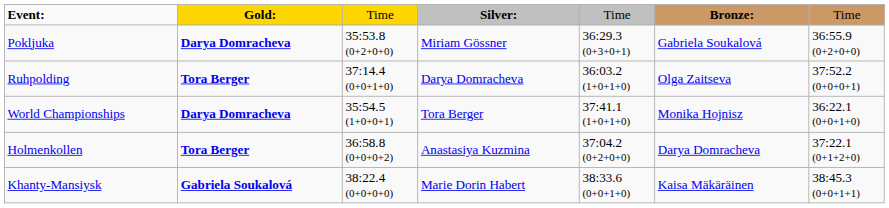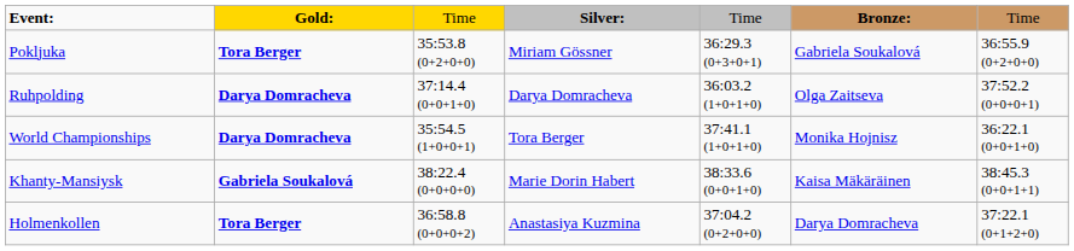 <table class="wikitable" width=85%>
 <tr>
 <td><strong>Event:</strong></td>
 <td style="text-align:center;background-color:gold;"><strong>Gold:</strong></td>
 <td style="text-align:center;background-color:gold;">Time</td>
 <td style="text-align:center;background-color:silver;"><strong>Silver:</strong></td>
 <td style="text-align:center;background-color:silver;">Time</td>
 <td style="text-align:center;background-color:#CC9966;"><strong>Bronze:</strong></td>
 <td style="text-align:center;background-color:#CC9966;">Time</td>
 </tr>
 <tr>
 <td><a href='#'>Pokljuka</a><br></td>
-<td><strong><a href='#'>Darya Domracheva</a></strong><br><small></small></td>
+<td><strong><a href='#'>Tora Berger</a></strong><br><small></small></td>
 <td>35:53.8<br><small>(0+2+0+0)</small></td>
 <td><a href='#'>Miriam Gössner</a><br><small></small></td>
 <td>36:29.3<br><small>(0+3+0+1)</small></td>
 <td><a href='#'>Gabriela Soukalová</a><br><small></small></td>
 <td>36:55.9<br><small>(0+2+0+0)</small></td>
 </tr>
 <tr>
 <td><a href='#'>Ruhpolding</a><br></td>
-<td><strong><a href='#'>Tora Berger</a></strong><br><small></small></td>
+<td><strong><a href='#'>Darya Domracheva</a></strong><br><small></small></td>
 <td>37:14.4<br><small>(0+0+1+0)</small></td>
 <td><a href='#'>Darya Domracheva</a><br><small></small></td>
 <td>36:03.2<br><small>(1+0+1+0)</small></td>
 <td><a href='#'>Olga Zaitseva</a><br><small></small></td>
 <td>37:52.2<br><small>(0+0+0+1)</small></td>
 </tr>
 <tr>
 <td><a href='#'>World Championships</a><br></td>
 <td><strong><a href='#'>Darya Domracheva</a></strong><br><small></small></td>
 <td>35:54.5<br><small>(1+0+0+1)</small></td>
 <td><a href='#'>Tora Berger</a><br><small></small></td>
 <td>37:41.1<br><small>(1+0+1+0)</small></td>
 <td><a href='#'>Monika Hojnisz</a><br><small></small></td>
 <td>36:22.1<br><small>(0+0+1+0)</small></td>
 </tr>
 <tr>
+<td><a href='#'>Khanty-Mansiysk</a><br></td>
+<td><strong><a href='#'>Gabriela Soukalová</a></strong><br><small></small></td>
+<td>38:22.4<br><small>(0+0+0+0)</small></td>
+<td><a href='#'>Marie Dorin Habert</a><br><small></small></td>
+<td>38:33.6<br><small>(0+0+1+0)</small></td>
+<td><a href='#'>Kaisa Mäkäräinen</a><br><small></small></td>
+<td>38:45.3<br><small>(0+0+1+1)</small></td>
+</tr>
+<tr>
 <td><a href='#'>Holmenkollen</a><br></td>
 <td><strong><a href='#'>Tora Berger</a></strong><br><small></small></td>
 <td>36:58.8<br><small>(0+0+0+2)</small></td>
 <td><a href='#'>Anastasiya Kuzmina</a><br><small></small></td>
 <td>37:04.2<br><small>(0+2+0+0)</small></td>
 <td><a href='#'>Darya Domracheva</a><br><small></small></td>
 <td>37:22.1<br><small>(0+1+2+0)</small></td>
 </tr>
-<tr>
-<td><a href='#'>Khanty-Mansiysk</a><br></td>
-<td><strong><a href='#'>Gabriela Soukalová</a></strong><br><small></small></td>
-<td>38:22.4<br><small>(0+0+0+0)</small></td>
-<td><a href='#'>Marie Dorin Habert</a><br><small></small></td>
-<td>38:33.6<br><small>(0+0+1+0)</small></td>
-<td><a href='#'>Kaisa Mäkäräinen</a><br><small></small></td>
-<td>38:45.3<br><small>(0+0+1+1)</small></td>
-</tr>
 </table>
